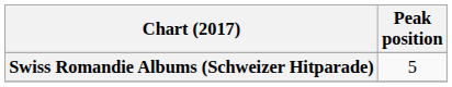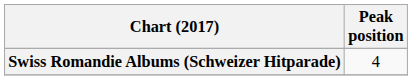 <table class="wikitable sortable plainrowheaders" style="text-align:center">
 <tr>
 <th>Chart (2017)</th>
 <th>Peak<br>position</th>
 </tr>
 <tr>
 </tr>
 <tr>
 </tr>
 <tr>
 </tr>
 <tr>
 </tr>
 <tr>
 <th scope="row">Swiss Romandie Albums (Schweizer Hitparade)</th>
-<td align="center">5</td>
+<td align="center">4</td>
 </tr>
 <tr>
 </tr>
 </table>
